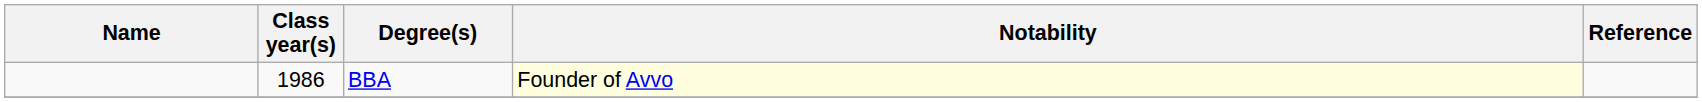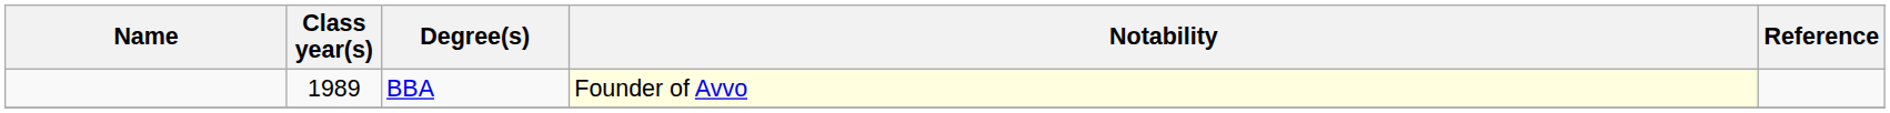 <table class="wikitable sortable" style="width:100%">
 <tr>
 <th style="width:15%;">Name</th>
 <th style="width:5%;">Class year(s)</th>
 <th style="width:10%;">Degree(s)</th>
 <th style="width:*;" class="unsortable">Notability</th>
 <th style="width:5%;" class="unsortable">Reference</th>
 </tr>
 <tr>
 <td></td>
-<td style="text-align:center;">1986</td>
+<td style="text-align:center;">1989</td>
 <td><a href='#'>BBA</a></td>
 <td style="background: lightyellow;">Founder of <a href='#'>Avvo</a></td>
 <td style="text-align:center;"></td>
 </tr>
 <tr>
 </tr>
 </table>
